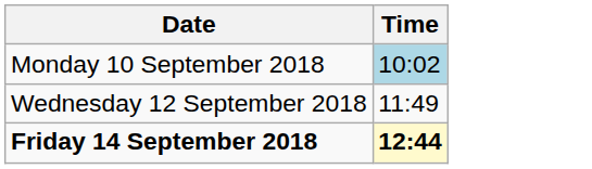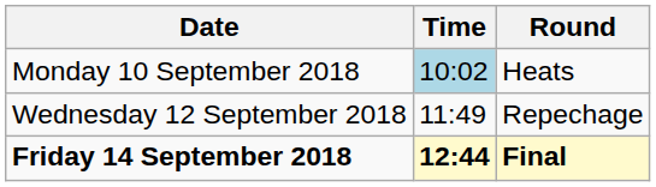 <table class="wikitable">
 <tr>
 <th>Date</th>
 <th>Time</th>
+<th>Round</th>
 </tr>
 <tr>
 <td>Monday 10 September 2018</td>
 <td style="background: lightblue;">10:02</td>
+<td>Heats</td>
 </tr>
 <tr>
 <td>Wednesday 12 September 2018</td>
 <td>11:49</td>
+<td>Repechage</td>
 </tr>
 <tr>
 <td><strong>Friday 14 September 2018</strong></td>
 <td style=background:lemonchiffon><strong>12:44</strong></td>
+<td style=background:lemonchiffon><strong>Final</strong></td>
 </tr>
 </table>
